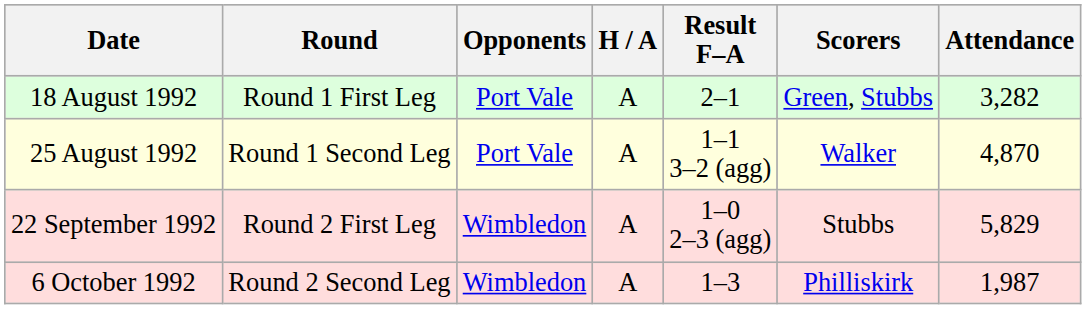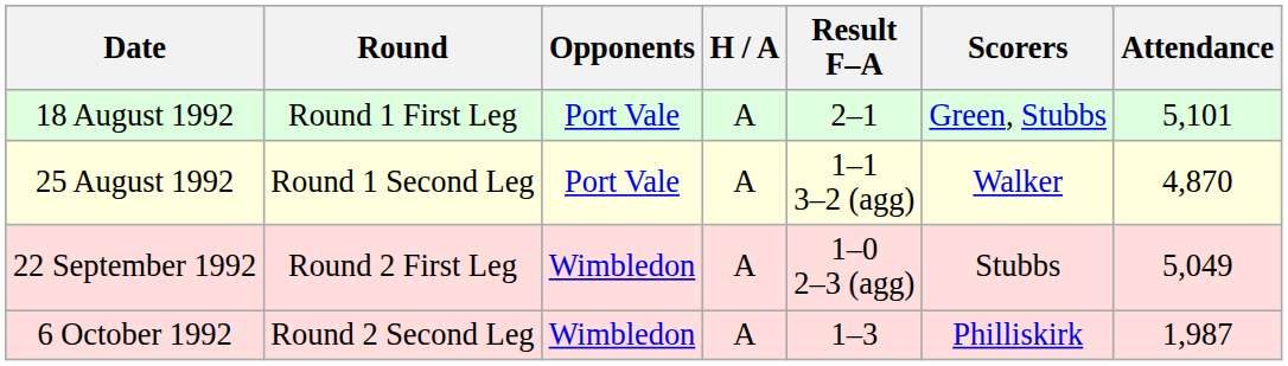 <table class="wikitable" style="text-align:center">
 <tr>
 <th>Date</th>
 <th>Round</th>
 <th>Opponents</th>
 <th>H / A</th>
 <th>Result<br>F–A</th>
 <th>Scorers</th>
 <th>Attendance</th>
 </tr>
 <tr bgcolor="#ddffdd">
 <td>18 August 1992</td>
 <td>Round 1 First Leg</td>
 <td><a href='#'>Port Vale</a></td>
 <td>A</td>
 <td>2–1</td>
 <td><a href='#'>Green</a>, <a href='#'>Stubbs</a></td>
-<td>3,282</td>
+<td>5,101</td>
 </tr>
 <tr bgcolor="#ffffdd">
 <td>25 August 1992</td>
 <td>Round 1 Second Leg</td>
 <td><a href='#'>Port Vale</a></td>
 <td>A</td>
 <td>1–1<br>3–2 (agg)</td>
 <td><a href='#'>Walker</a></td>
 <td>4,870</td>
 </tr>
 <tr bgcolor="#ffdddd">
 <td>22 September 1992</td>
 <td>Round 2 First Leg</td>
 <td><a href='#'>Wimbledon</a></td>
 <td>A</td>
 <td>1–0<br>2–3 (agg)</td>
 <td>Stubbs</td>
-<td>5,829</td>
+<td>5,049</td>
 </tr>
 <tr bgcolor="#ffdddd">
 <td>6 October 1992</td>
 <td>Round 2 Second Leg</td>
 <td><a href='#'>Wimbledon</a></td>
 <td>A</td>
 <td>1–3</td>
 <td><a href='#'>Philliskirk</a></td>
 <td>1,987</td>
 </tr>
 </table>
